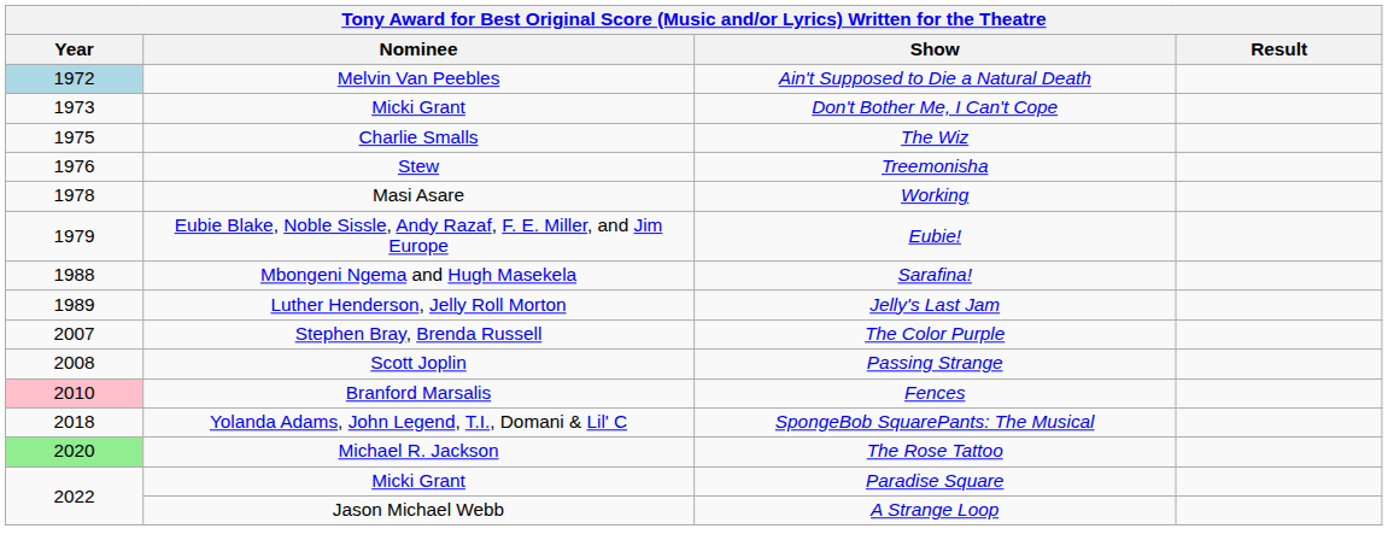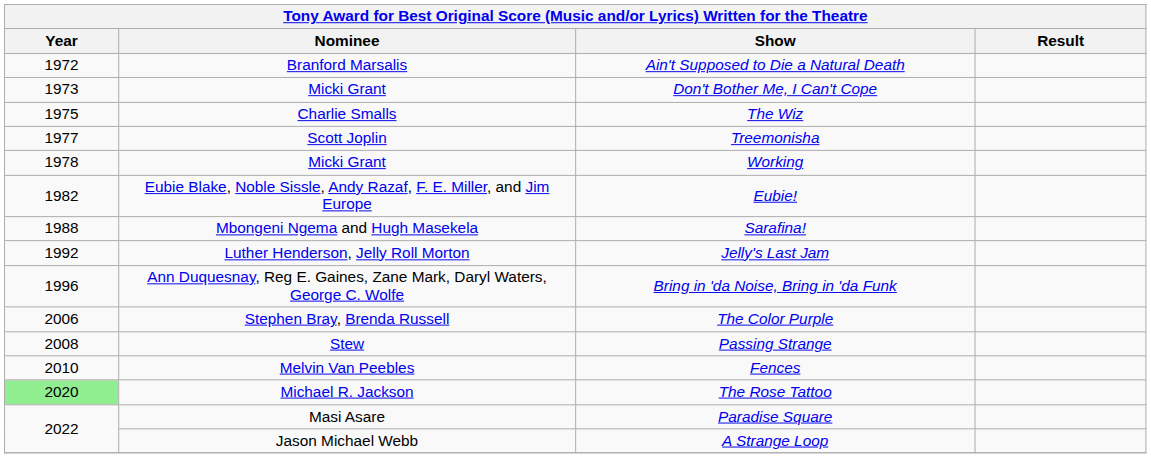 <table class="wikitable" width="60%" style="text-align: center">
 <tr>
 <th colspan="4"><a href='#'>Tony Award for Best Original Score (Music and/or Lyrics) Written for the Theatre</a></th>
 </tr>
 <tr>
 <th style="width:10%;">Year</th>
 <th style="width:40%;">Nominee</th>
 <th style="width:35%;">Show</th>
 <th style="width:15%;">Result</th>
 </tr>
 <tr>
-<td style="background: lightblue;">1972</td>
-<td><a href='#'>Melvin Van Peebles</a></td>
+<td>1972</td>
+<td><a href='#'>Branford Marsalis</a></td>
 <td><em><a href='#'>Ain't Supposed to Die a Natural Death</a></em></td>
 <td></td>
 </tr>
 <tr>
 <td>1973</td>
 <td><a href='#'>Micki Grant</a></td>
 <td><em><a href='#'>Don't Bother Me, I Can't Cope</a></em></td>
 <td></td>
 </tr>
 <tr>
 <td>1975</td>
 <td><a href='#'>Charlie Smalls</a></td>
 <td><em><a href='#'>The Wiz</a></em></td>
 <td></td>
 </tr>
 <tr>
-<td>1976</td>
-<td><a href='#'>Stew</a></td>
+<td>1977</td>
+<td><a href='#'>Scott Joplin</a></td>
 <td><em><a href='#'>Treemonisha</a></em></td>
 <td></td>
 </tr>
 <tr>
 <td>1978</td>
-<td>Masi Asare</td>
+<td><a href='#'>Micki Grant</a></td>
 <td><em><a href='#'>Working</a></em></td>
 <td></td>
 </tr>
 <tr>
-<td>1979</td>
+<td>1982</td>
 <td><a href='#'>Eubie Blake</a>, <a href='#'>Noble Sissle</a>, <a href='#'>Andy Razaf</a>, <a href='#'>F. E. Miller</a>, and <a href='#'>Jim Europe</a></td>
 <td><em><a href='#'>Eubie!</a></em></td>
 <td></td>
 </tr>
 <tr>
 <td>1988</td>
 <td><a href='#'>Mbongeni Ngema</a> and <a href='#'>Hugh Masekela</a></td>
 <td><em><a href='#'>Sarafina!</a></em></td>
 <td></td>
 </tr>
 <tr>
-<td>1989</td>
+<td>1992</td>
 <td><a href='#'>Luther Henderson</a>, <a href='#'>Jelly Roll Morton</a></td>
 <td><em><a href='#'>Jelly's Last Jam</a></em></td>
 <td></td>
 </tr>
 <tr>
-<td>2007</td>
+<td>1996</td>
+<td><a href='#'>Ann Duquesnay</a>, Reg E. Gaines, Zane Mark, Daryl Waters, <a href='#'>George C. Wolfe</a></td>
+<td><em><a href='#'>Bring in 'da Noise, Bring in 'da Funk</a></em></td>
+<td></td>
+</tr>
+<tr>
+<td>2006</td>
 <td><a href='#'>Stephen Bray</a>, <a href='#'>Brenda Russell</a></td>
 <td><em><a href='#'>The Color Purple</a></em></td>
 <td></td>
 </tr>
 <tr>
 <td>2008</td>
-<td><a href='#'>Scott Joplin</a></td>
+<td><a href='#'>Stew</a></td>
 <td><em><a href='#'>Passing Strange</a></em></td>
 <td></td>
 </tr>
 <tr>
-<td style="background: pink;">2010</td>
-<td><a href='#'>Branford Marsalis</a></td>
+<td>2010</td>
+<td><a href='#'>Melvin Van Peebles</a></td>
 <td><em><a href='#'>Fences</a></em></td>
-<td></td>
-</tr>
-<tr>
-<td>2018</td>
-<td><a href='#'>Yolanda Adams</a>, <a href='#'>John Legend</a>, <a href='#'>T.I.</a>, Domani & <a href='#'>Lil' C</a></td>
-<td><em><a href='#'>SpongeBob SquarePants: The Musical</a></em></td>
 <td></td>
 </tr>
 <tr>
 <td style="background: lightgreen;">2020</td>
 <td><a href='#'>Michael R. Jackson</a></td>
 <td><em><a href='#'>The Rose Tattoo</a></em></td>
 <td></td>
 </tr>
 <tr>
 <td rowspan="2">2022</td>
-<td><a href='#'>Micki Grant</a></td>
+<td>Masi Asare</td>
 <td><em><a href='#'>Paradise Square</a></em></td>
 <td></td>
 </tr>
 <tr>
 <td>Jason Michael Webb</td>
 <td><em><a href='#'>A Strange Loop</a></em></td>
 <td></td>
 </tr>
 <tr>
 </tr>
 </table>
